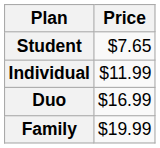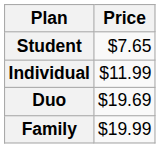 <table class="wikitable" style="text-align: right;">
 <tr>
 <th scope="col">Plan</th>
 <th scope="col">Price</th>
 </tr>
 <tr>
 <th scope="row">Student</th>
 <td>$7.65</td>
 </tr>
 <tr>
 <th scope="row">Individual</th>
 <td>$11.99</td>
 </tr>
 <tr>
 <th scope="row">Duo</th>
-<td>$16.99</td>
+<td>$19.69</td>
 </tr>
 <tr>
 <th scope="row">Family</th>
 <td>$19.99</td>
 </tr>
 </table>
